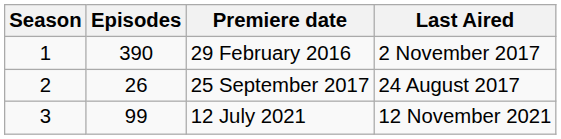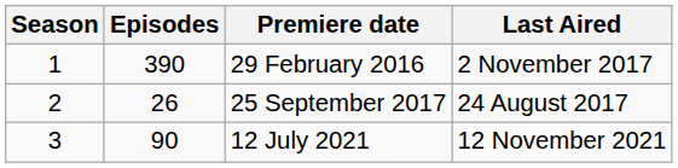 <table class="wikitable" style="text-align:left;">
 <tr>
 <th>Season</th>
 <th>Episodes</th>
 <th>Premiere date</th>
 <th>Last Aired</th>
 </tr>
 <tr>
 <td style="text-align: center;">1</td>
 <td style="text-align: center;">390</td>
 <td>29 February 2016</td>
 <td>2 November 2017</td>
 </tr>
 <tr>
 <td style="text-align: center;">2</td>
 <td style="text-align: center;">26</td>
 <td>25 September 2017</td>
 <td>24 August 2017</td>
 </tr>
 <tr>
 <td style="text-align: center;">3</td>
-<td style="text-align: center;">99</td>
+<td style="text-align: center;">90</td>
 <td>12 July 2021</td>
 <td>12 November 2021</td>
 </tr>
 </table>
